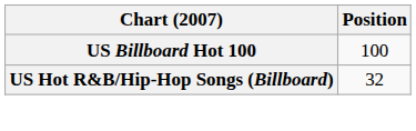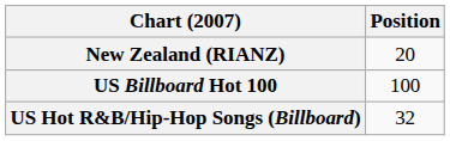 <table class="wikitable sortable plainrowheaders" style="text-align:center">
 <tr>
 <th scope="col">Chart (2007)</th>
 <th scope="col">Position</th>
+</tr>
+<tr>
+<th scope="row">New Zealand (RIANZ)</th>
+<td>20</td>
 </tr>
 <tr>
 <th scope="row">US <em>Billboard</em> Hot 100</th>
 <td>100</td>
 </tr>
 <tr>
 <th scope="row">US Hot R&B/Hip-Hop Songs (<em>Billboard</em>)</th>
 <td>32</td>
 </tr>
 </table>
